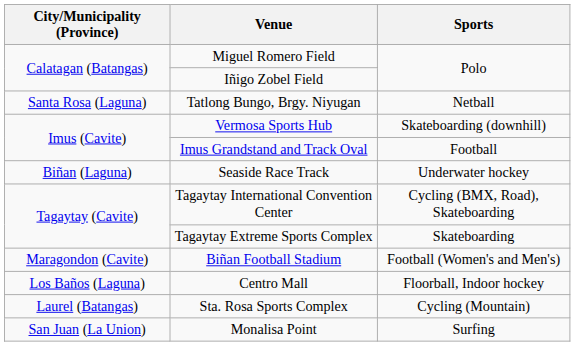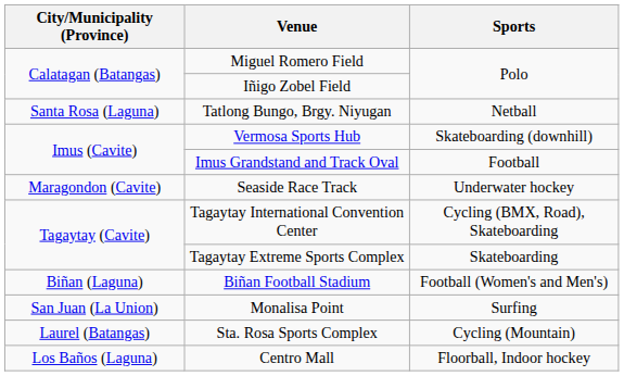 <table class="wikitable" style="text-align:center; font-size:95%; border:3px;">
 <tr style="text-align:center; color:solid black; font-weight:bold;">
 <th>City/Municipality (Province)</th>
 <th>Venue</th>
 <th>Sports</th>
 </tr>
 <tr>
 <td rowspan=2><a href='#'>Calatagan</a> (<a href='#'>Batangas</a>)</td>
 <td>Miguel Romero Field</td>
 <td rowspan=2>Polo</td>
 </tr>
 <tr>
 <td>Iñigo Zobel Field</td>
 </tr>
 <tr>
 <td><a href='#'>Santa Rosa</a> (<a href='#'>Laguna</a>)</td>
 <td>Tatlong Bungo, Brgy. Niyugan</td>
 <td>Netball</td>
 </tr>
 <tr>
 <td rowspan=2><a href='#'>Imus</a> (<a href='#'>Cavite</a>)</td>
 <td><a href='#'>Vermosa Sports Hub</a></td>
 <td>Skateboarding (downhill)</td>
 </tr>
 <tr>
 <td><a href='#'>Imus Grandstand and Track Oval</a></td>
 <td>Football</td>
 </tr>
 <tr>
-<td><a href='#'>Biñan</a> (<a href='#'>Laguna</a>)</td>
+<td><a href='#'>Maragondon</a> (<a href='#'>Cavite</a>)</td>
 <td>Seaside Race Track</td>
 <td>Underwater hockey</td>
 </tr>
 <tr>
 <td rowspan=2><a href='#'>Tagaytay</a> (<a href='#'>Cavite</a>)</td>
 <td>Tagaytay International Convention Center</td>
 <td>Cycling (BMX, Road), Skateboarding</td>
 </tr>
 <tr>
 <td>Tagaytay Extreme Sports Complex</td>
 <td>Skateboarding</td>
 </tr>
 <tr>
-<td><a href='#'>Maragondon</a> (<a href='#'>Cavite</a>)</td>
+<td><a href='#'>Biñan</a> (<a href='#'>Laguna</a>)</td>
 <td><a href='#'>Biñan Football Stadium</a></td>
 <td>Football (Women's and Men's)</td>
 </tr>
 <tr>
-<td><a href='#'>Los Baños</a> (<a href='#'>Laguna</a>)</td>
-<td>Centro Mall</td>
-<td>Floorball, Indoor hockey</td>
+<td><a href='#'>San Juan</a> (<a href='#'>La Union</a>)</td>
+<td>Monalisa Point</td>
+<td>Surfing</td>
 </tr>
 <tr>
 <td><a href='#'>Laurel</a> (<a href='#'>Batangas</a>)</td>
 <td>Sta. Rosa Sports Complex</td>
 <td>Cycling (Mountain)</td>
 </tr>
 <tr>
-<td><a href='#'>San Juan</a> (<a href='#'>La Union</a>)</td>
-<td>Monalisa Point</td>
-<td>Surfing</td>
+<td><a href='#'>Los Baños</a> (<a href='#'>Laguna</a>)</td>
+<td>Centro Mall</td>
+<td>Floorball, Indoor hockey</td>
 </tr>
 </table>
